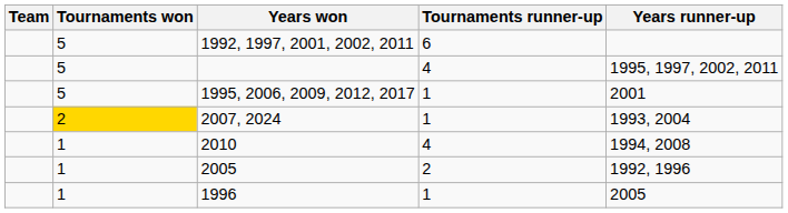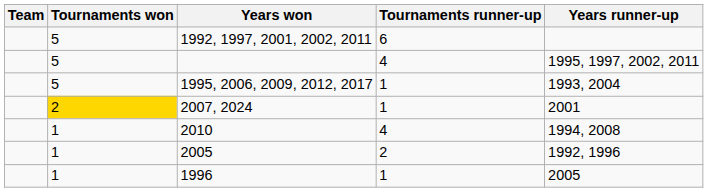 <table class="wikitable">
 <tr>
 <th>Team</th>
 <th>Tournaments won</th>
 <th>Years won</th>
 <th>Tournaments runner-up</th>
 <th>Years runner-up</th>
 </tr>
 <tr>
 <td></td>
 <td>5</td>
 <td>1992, 1997, 2001, 2002, 2011</td>
 <td>6</td>
 <td></td>
 </tr>
 <tr>
 <td></td>
 <td>5</td>
 <td></td>
 <td>4</td>
 <td>1995, 1997, 2002, 2011</td>
 </tr>
 <tr>
 <td></td>
 <td>5</td>
 <td>1995, 2006, 2009, 2012, 2017</td>
 <td>1</td>
-<td>2001</td>
+<td>1993, 2004</td>
 </tr>
 <tr>
 <td></td>
 <td style="background: gold;">2</td>
 <td>2007, 2024</td>
 <td>1</td>
-<td>1993, 2004</td>
+<td>2001</td>
 </tr>
 <tr>
 <td></td>
 <td>1</td>
 <td>2010</td>
 <td>4</td>
 <td>1994, 2008</td>
 </tr>
 <tr>
 <td></td>
 <td>1</td>
 <td>2005</td>
 <td>2</td>
 <td>1992, 1996</td>
 </tr>
 <tr>
 <td></td>
 <td>1</td>
 <td>1996</td>
 <td>1</td>
 <td>2005</td>
 </tr>
 </table>
